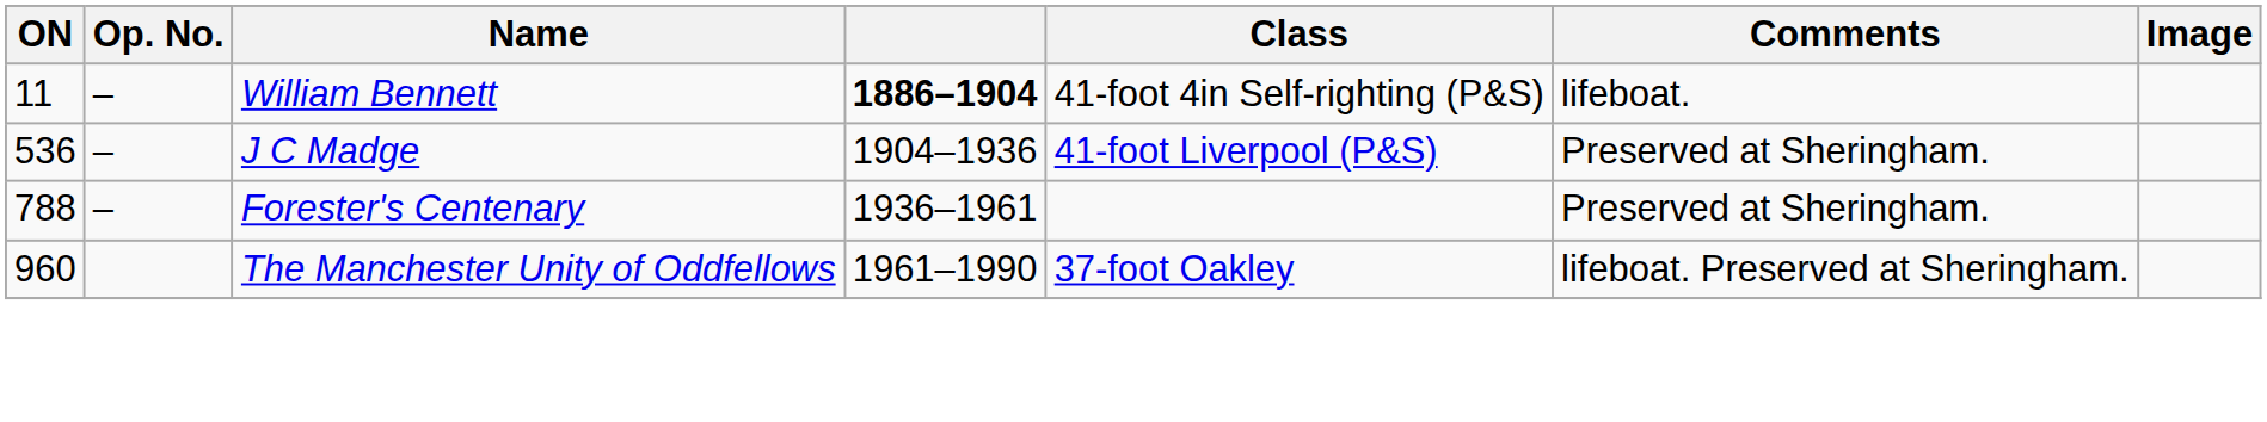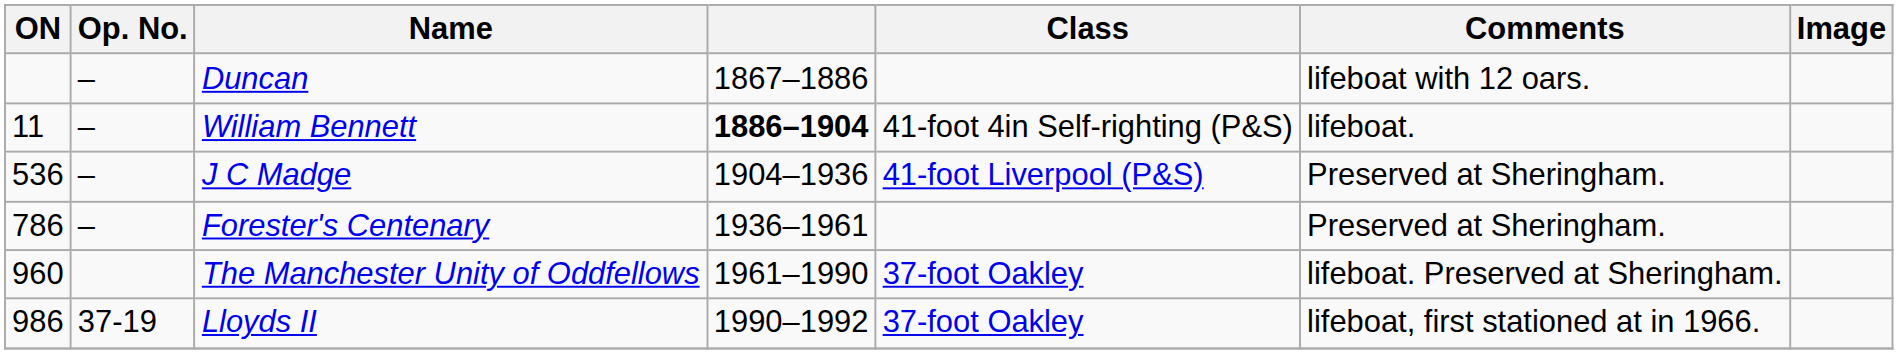 <table class="wikitable">
 <tr>
 <th>ON</th>
 <th>Op. No.</th>
 <th>Name</th>
 <th></th>
 <th>Class</th>
 <th>Comments</th>
 <th>Image</th>
+</tr>
+<tr>
+<td></td>
+<td>–</td>
+<td><a href='#'><em>Duncan</em></a></td>
+<td>1867–1886</td>
+<td></td>
+<td> lifeboat with 12 oars.</td>
+<td></td>
 </tr>
 <tr>
 <td>11</td>
 <td>–</td>
 <td><a href='#'><em>William Bennett</em></a></td>
 <td><strong>1886–1904</strong></td>
 <td>41-foot 4in Self-righting (P&S)</td>
 <td> lifeboat.</td>
 <td></td>
 </tr>
 <tr>
 <td>536</td>
 <td>–</td>
 <td><a href='#'><em>J C Madge</em></a></td>
 <td>1904–1936</td>
 <td><a href='#'>41-foot Liverpool (P&S)</a></td>
 <td>Preserved at Sheringham.</td>
 <td></td>
 </tr>
 <tr>
-<td>788</td>
+<td>786</td>
 <td>–</td>
 <td><a href='#'><em>Forester's Centenary</em></a></td>
 <td>1936–1961</td>
 <td></td>
 <td>Preserved at Sheringham.</td>
 <td></td>
 </tr>
 <tr>
 <td>960</td>
 <td></td>
 <td><a href='#'><em>The Manchester Unity of Oddfellows</em></a></td>
 <td>1961–1990</td>
 <td><a href='#'>37-foot Oakley</a></td>
 <td> lifeboat. Preserved at Sheringham.</td>
 <td></td>
 </tr>
 <tr>
+<td>986</td>
+<td>37-19</td>
+<td><a href='#'><em>Lloyds II</em></a></td>
+<td>1990–1992</td>
+<td><a href='#'>37-foot Oakley</a></td>
+<td> lifeboat, first stationed at  in 1966.</td>
+<td></td>
+</tr>
+<tr>
 </tr>
 </table>
